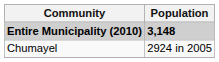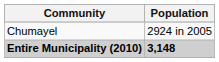 <table class="wikitable">
 <tr style="background:#111111; color:#111111;">
 <th><strong>Community</strong></th>
 <th><strong>Population</strong></th>
+</tr>
+<tr>
+<td>Chumayel</td>
+<td>2924 in 2005</td>
 </tr>
 <tr style="background:#CFCFCF;">
 <td><strong>Entire Municipality (2010)</strong></td>
 <td><strong>3,148</strong></td>
 </tr>
 <tr>
-<td>Chumayel</td>
-<td>2924 in 2005</td>
-</tr>
-<tr>
 </tr>
 </table>
